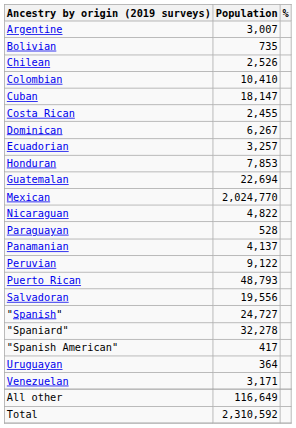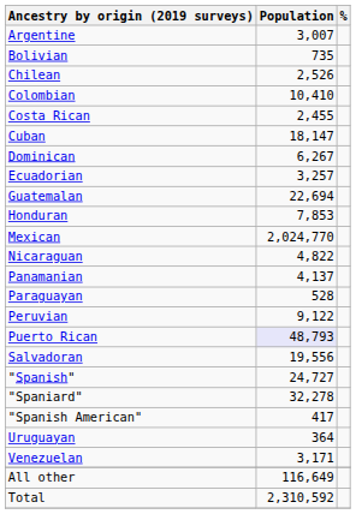 <table class="wikitable sortable" style>
 <tr style="background:#efefef;">
 <th>Ancestry by origin (2019 surveys)</th>
 <th>Population</th>
 <th>%</th>
 </tr>
 <tr>
 <td><a href='#'>Argentine</a></td>
 <td style="text-align:right;">3,007</td>
 <td style="text-align:right;"></td>
 </tr>
 <tr>
 <td><a href='#'>Bolivian</a></td>
 <td style="text-align:right;">735</td>
 <td style="text-align:right;"></td>
 </tr>
 <tr>
 <td><a href='#'>Chilean</a></td>
 <td style="text-align:right;">2,526</td>
 <td style="text-align:right;"></td>
 </tr>
 <tr>
 <td><a href='#'>Colombian</a></td>
 <td style="text-align:right;">10,410</td>
 <td style="text-align:right;"></td>
 </tr>
 <tr>
-<td><a href='#'>Cuban</a></td>
-<td style="text-align:right;">18,147</td>
+<td><a href='#'>Costa Rican</a></td>
+<td style="text-align:right;">2,455</td>
 <td style="text-align:right;"></td>
 </tr>
 <tr>
-<td><a href='#'>Costa Rican</a></td>
-<td style="text-align:right;">2,455</td>
+<td><a href='#'>Cuban</a></td>
+<td style="text-align:right;">18,147</td>
 <td style="text-align:right;"></td>
 </tr>
 <tr>
 <td><a href='#'>Dominican</a></td>
 <td style="text-align:right;">6,267</td>
 <td style="text-align:right;"></td>
 </tr>
 <tr>
 <td><a href='#'>Ecuadorian</a></td>
 <td style="text-align:right;">3,257</td>
 <td style="text-align:right;"></td>
 </tr>
 <tr>
-<td><a href='#'>Honduran</a></td>
-<td style="text-align:right;">7,853</td>
+<td><a href='#'>Guatemalan</a></td>
+<td style="text-align:right;">22,694</td>
 <td style="text-align:right;"></td>
 </tr>
 <tr>
-<td><a href='#'>Guatemalan</a></td>
-<td style="text-align:right;">22,694</td>
+<td><a href='#'>Honduran</a></td>
+<td style="text-align:right;">7,853</td>
 <td style="text-align:right;"></td>
 </tr>
 <tr>
 <td><a href='#'>Mexican</a></td>
 <td style="text-align:right;">2,024,770</td>
 <td style="text-align:right;"></td>
 </tr>
 <tr>
 <td><a href='#'>Nicaraguan</a></td>
 <td style="text-align:right;">4,822</td>
 <td style="text-align:right;"></td>
 </tr>
 <tr>
-<td><a href='#'>Paraguayan</a></td>
-<td style="text-align:right;">528</td>
+<td><a href='#'>Panamanian</a></td>
+<td style="text-align:right;">4,137</td>
 <td style="text-align:right;"></td>
 </tr>
 <tr>
-<td><a href='#'>Panamanian</a></td>
-<td style="text-align:right;">4,137</td>
+<td><a href='#'>Paraguayan</a></td>
+<td style="text-align:right;">528</td>
 <td style="text-align:right;"></td>
 </tr>
 <tr>
 <td><a href='#'>Peruvian</a></td>
 <td style="text-align:right;">9,122</td>
 <td style="text-align:right;"></td>
 </tr>
 <tr>
 <td><a href='#'>Puerto Rican</a></td>
-<td style="text-align:right;">48,793</td>
+<td style="background: lavender; text-align:right;">48,793</td>
 <td style="text-align:right;"></td>
 </tr>
 <tr>
 <td><a href='#'>Salvadoran</a></td>
 <td style="text-align:right;">19,556</td>
 <td style="text-align:right;"></td>
 </tr>
 <tr>
 <td>"<a href='#'>Spanish</a>"</td>
 <td style="text-align:right;">24,727</td>
 <td style="text-align:right;"></td>
 </tr>
 <tr>
 <td>"Spaniard"</td>
 <td style="text-align:right;">32,278</td>
 <td style="text-align:right;"></td>
 </tr>
 <tr>
 <td>"Spanish American"</td>
 <td style="text-align:right;">417</td>
 <td style="text-align:right;"></td>
 </tr>
 <tr>
 <td><a href='#'>Uruguayan</a></td>
 <td style="text-align:right;">364</td>
 <td style="text-align:right;"></td>
 </tr>
 <tr>
 <td><a href='#'>Venezuelan</a></td>
 <td style="text-align:right;">3,171</td>
 <td style="text-align:right;"></td>
 </tr>
 <tr>
 </tr>
 <tr class="sortbottom">
 <td>All other</td>
 <td style="text-align:right;">116,649</td>
 <td style="text-align:right;"></td>
 </tr>
 <tr class="sortbottom">
 <td>Total</td>
 <td style="text-align:right;">2,310,592</td>
 <td style="text-align:right;"></td>
 </tr>
 <tr>
 </tr>
 </table>
